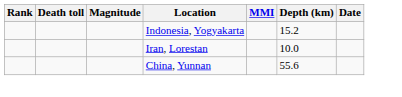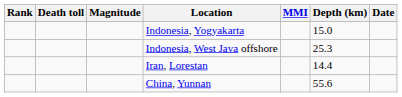 <table class="sortable wikitable" style="font-size:100%;">
 <tr>
 <th>Rank</th>
 <th>Death toll</th>
 <th>Magnitude</th>
 <th>Location</th>
 <th><a href='#'>MMI</a></th>
 <th>Depth (km)</th>
 <th>Date</th>
 </tr>
 <tr>
 <td></td>
 <td></td>
 <td></td>
 <td> <a href='#'>Indonesia</a>, <a href='#'>Yogyakarta</a></td>
 <td></td>
-<td>15.2</td>
+<td>15.0</td>
+<td></td>
+</tr>
+<tr>
+<td></td>
+<td></td>
+<td></td>
+<td> <a href='#'>Indonesia</a>, <a href='#'>West Java</a> offshore</td>
+<td></td>
+<td>25.3</td>
 <td></td>
 </tr>
 <tr>
 <td></td>
 <td></td>
 <td></td>
 <td> <a href='#'>Iran</a>, <a href='#'>Lorestan</a></td>
 <td></td>
-<td>10.0</td>
+<td>14.4</td>
 <td></td>
 </tr>
 <tr>
 <td></td>
 <td></td>
 <td></td>
 <td> <a href='#'>China</a>, <a href='#'>Yunnan</a></td>
 <td></td>
 <td>55.6</td>
 <td></td>
 </tr>
 </table>
